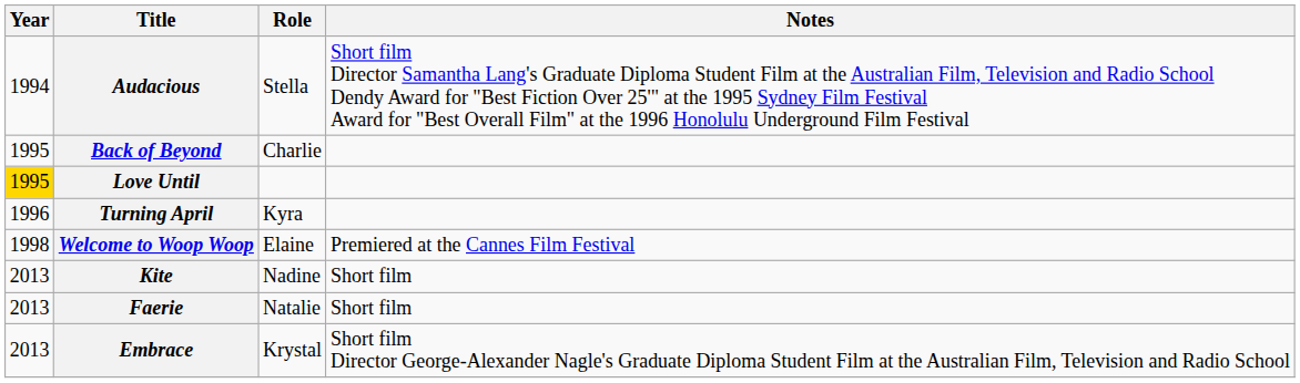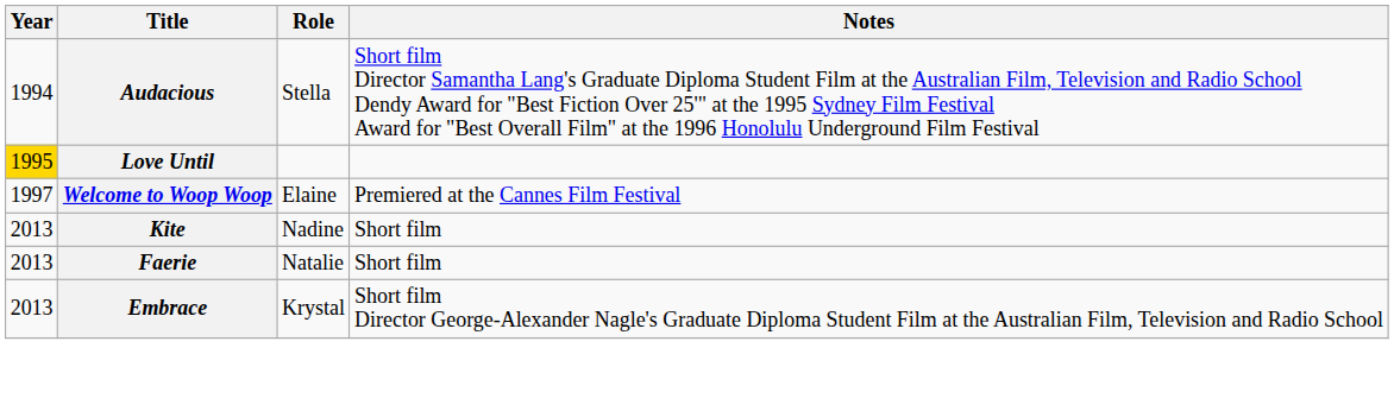 <table class="wikitable sortable plainrowheaders">
 <tr>
 <th scope="col">Year</th>
 <th scope="col">Title</th>
 <th scope="col">Role</th>
 <th scope="col" class="unsortable">Notes</th>
 </tr>
 <tr>
 <td style="text-align:center">1994</td>
 <th scope="row"><em>Audacious</em></th>
 <td>Stella</td>
 <td><a href='#'>Short film</a><br>Director <a href='#'>Samantha Lang</a>'s Graduate Diploma Student Film at the <a href='#'>Australian Film, Television and Radio School</a><br>Dendy Award for "Best Fiction Over 25'" at the 1995 <a href='#'>Sydney Film Festival</a><br>Award for "Best Overall Film" at the 1996 <a href='#'>Honolulu</a> Underground Film Festival</td>
 </tr>
 <tr>
-<td style="text-align:center">1995</td>
-<th scope="row"><em><a href='#'>Back of Beyond</a></em></th>
-<td>Charlie</td>
-<td></td>
-</tr>
-<tr>
 <td style="background: gold; text-align:center">1995</td>
 <th scope="row"><em>Love Until</em></th>
 <td></td>
 <td></td>
 </tr>
 <tr>
-<td style="text-align:center">1996</td>
-<th scope="row"><em>Turning April</em></th>
-<td>Kyra</td>
-<td></td>
-</tr>
-<tr>
-<td style="text-align:center">1998</td>
+<td style="text-align:center">1997</td>
 <th scope="row"><em><a href='#'>Welcome to Woop Woop</a></em></th>
 <td>Elaine</td>
 <td>Premiered at the <a href='#'>Cannes Film Festival</a></td>
 </tr>
 <tr>
 <td style="text-align:center">2013</td>
 <th scope="row"><em>Kite</em></th>
 <td>Nadine</td>
 <td>Short film</td>
 </tr>
 <tr>
 <td style="text-align:center">2013</td>
 <th scope="row"><em>Faerie</em></th>
 <td>Natalie</td>
 <td>Short film</td>
 </tr>
 <tr>
 <td style="text-align:center">2013</td>
 <th scope="row"><em>Embrace</em></th>
 <td>Krystal</td>
 <td>Short film<br>Director George-Alexander Nagle's Graduate Diploma Student Film at the Australian Film, Television and Radio School</td>
 </tr>
 <tr>
 </tr>
 </table>
